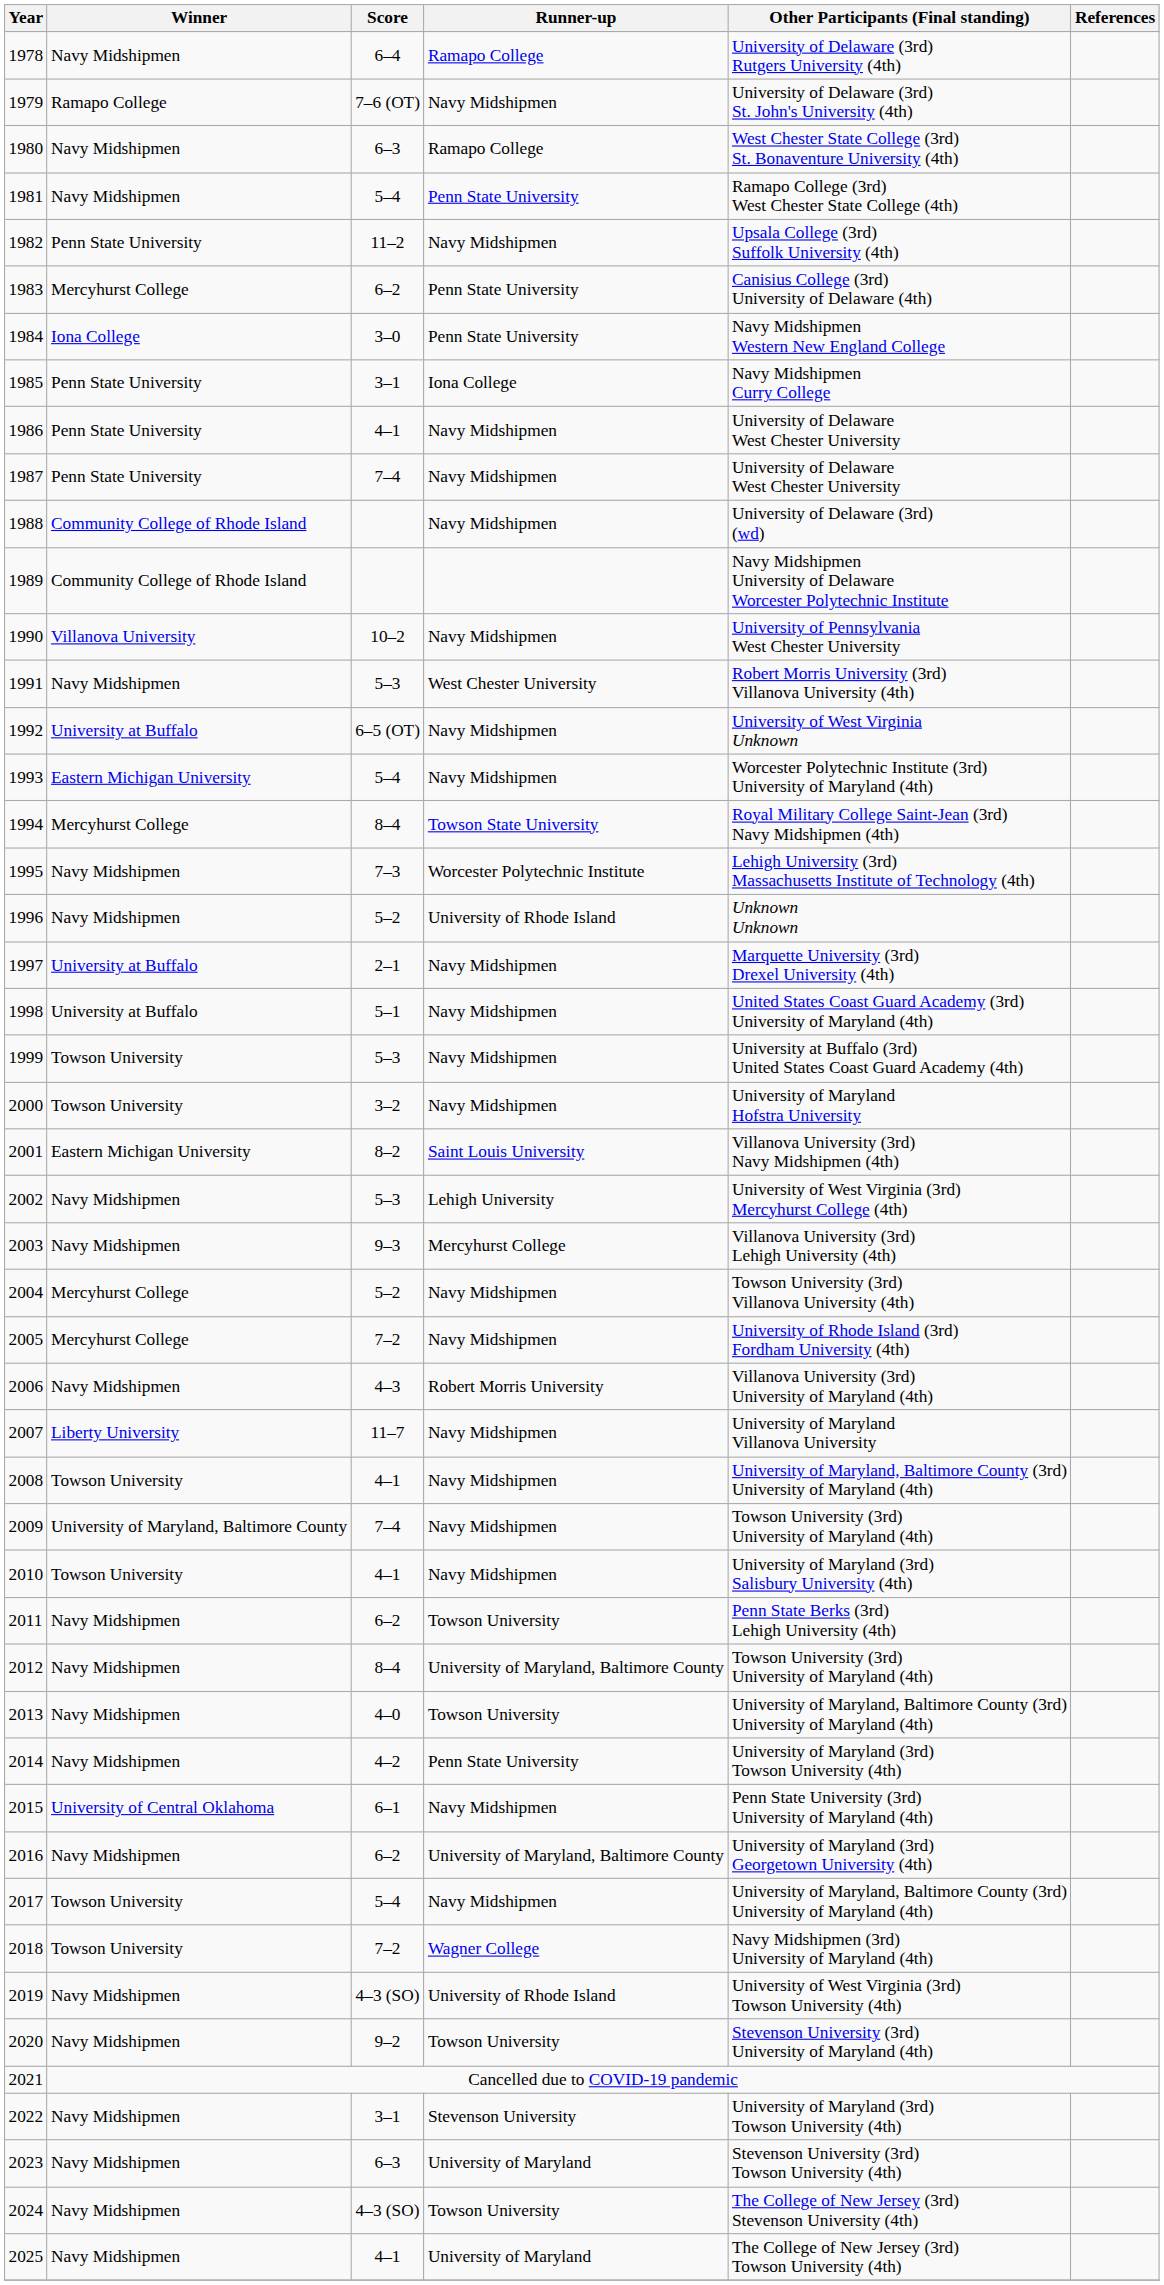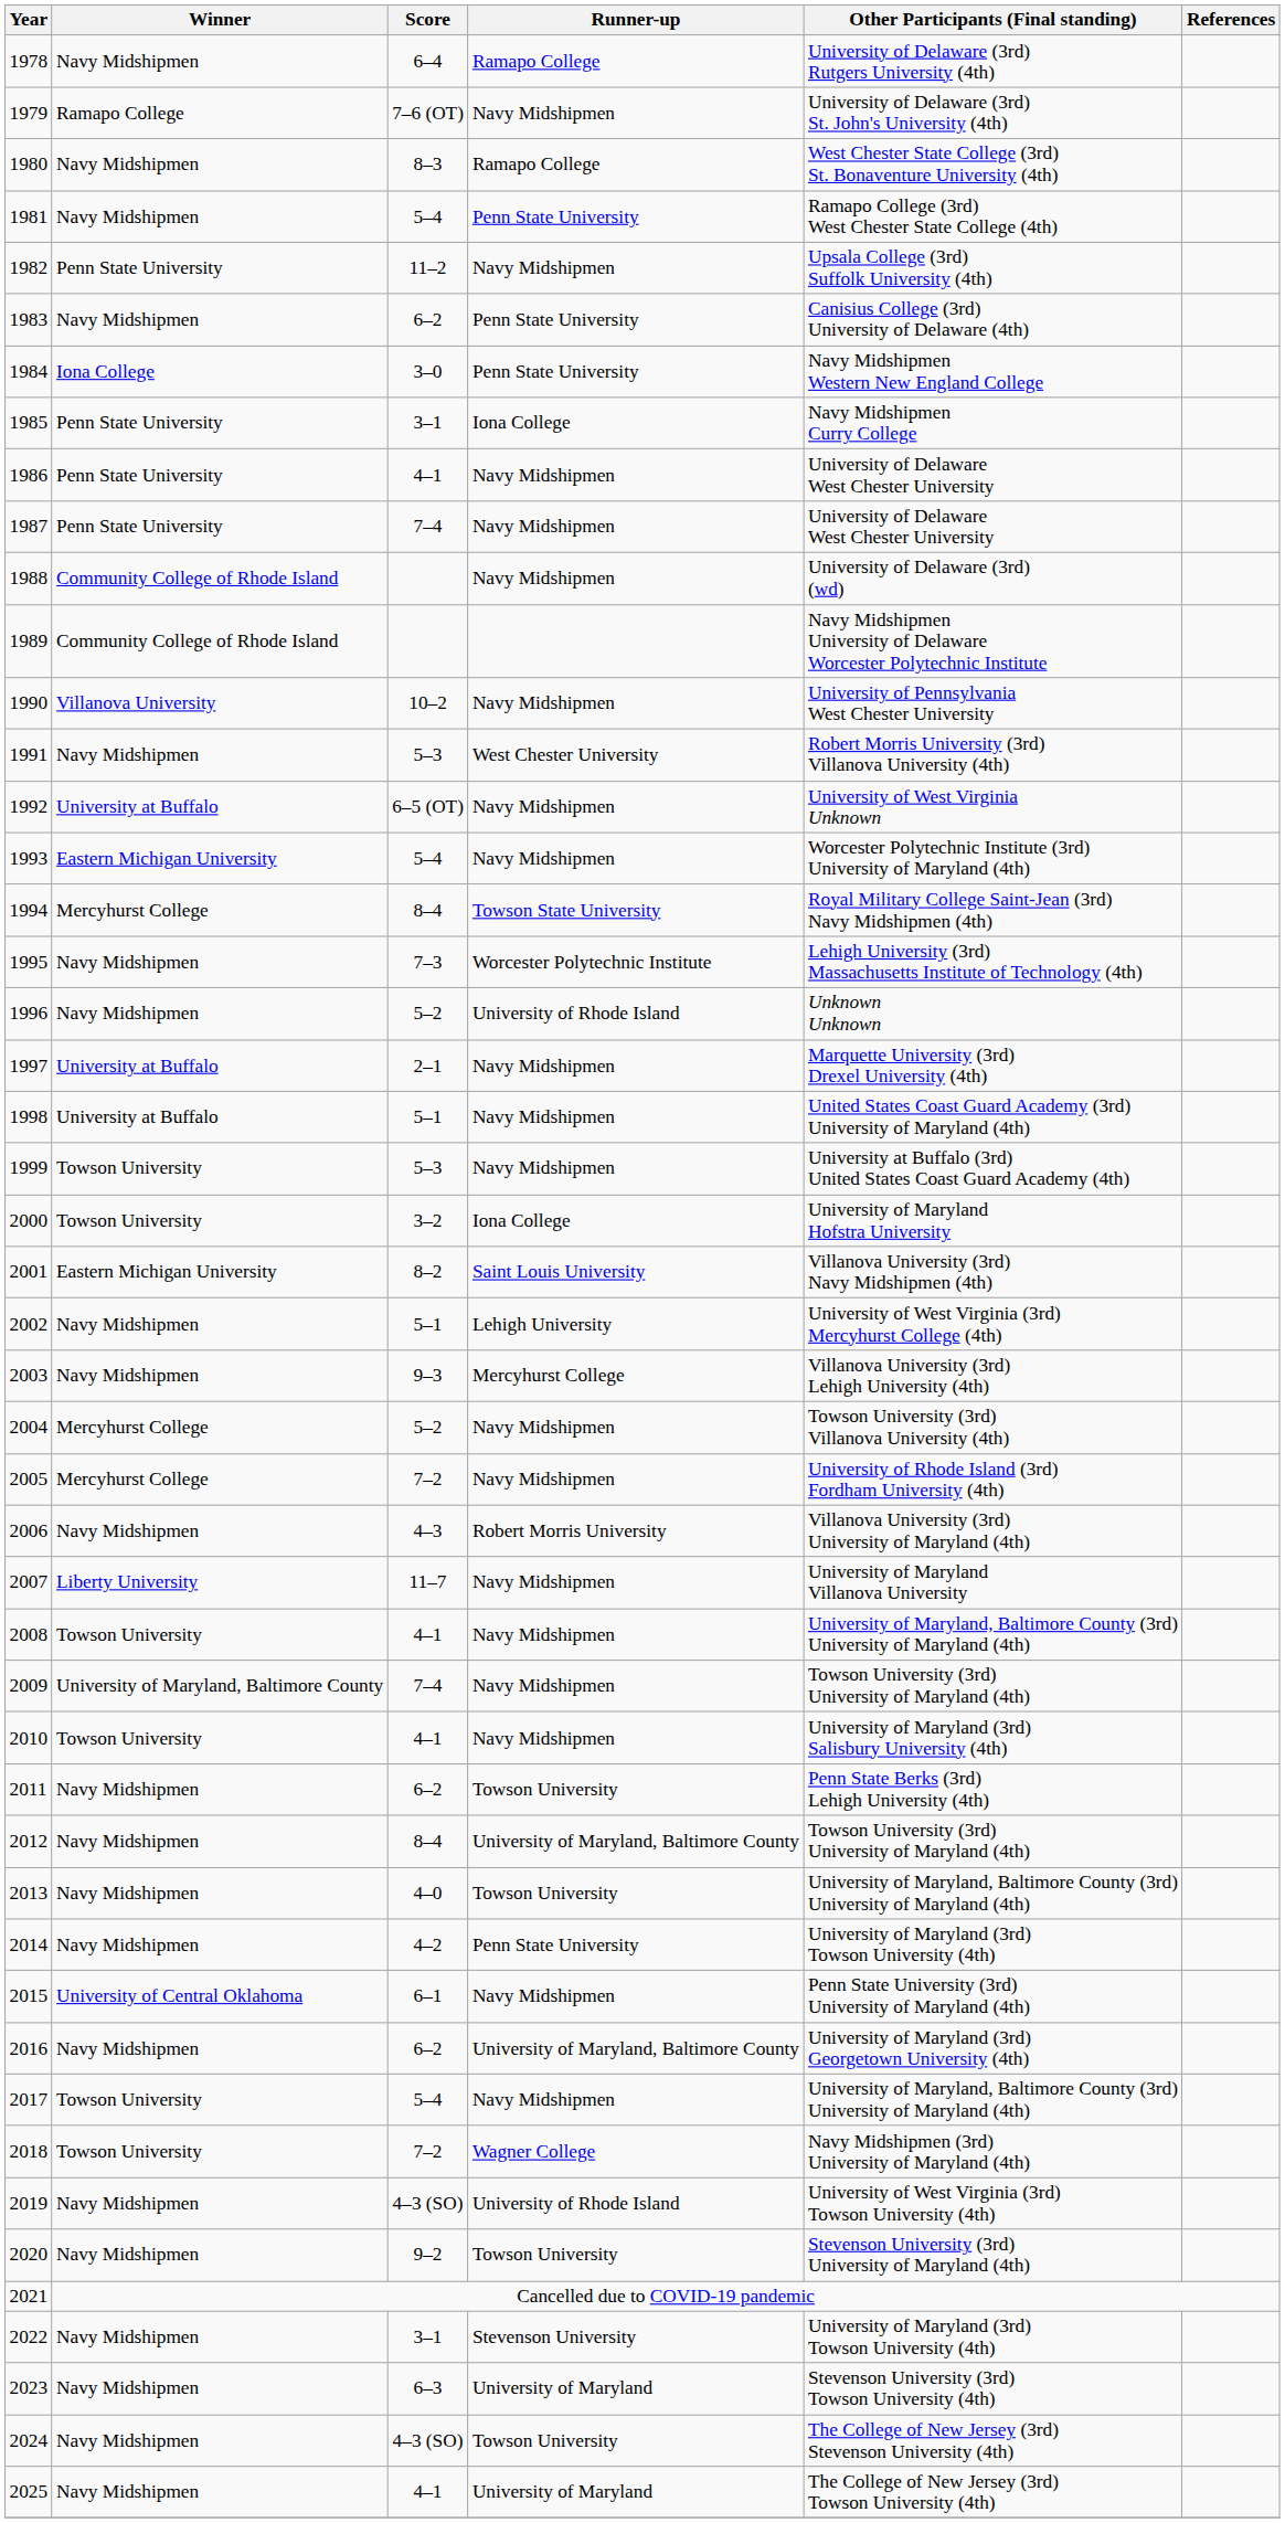 <table class="wikitable">
 <tr>
 <th>Year</th>
 <th>Winner</th>
 <th>Score</th>
 <th>Runner-up</th>
 <th>Other Participants (Final standing)</th>
 <th>References</th>
 </tr>
 <tr>
 <td>1978</td>
 <td>Navy Midshipmen</td>
 <td align=center>6–4</td>
 <td><a href='#'>Ramapo College</a></td>
 <td><a href='#'>University of Delaware</a> (3rd)<br><a href='#'>Rutgers University</a> (4th)</td>
 <td></td>
 </tr>
 <tr>
 <td>1979</td>
 <td>Ramapo College</td>
 <td align=center>7–6 (OT)</td>
 <td>Navy Midshipmen</td>
 <td>University of Delaware (3rd)<br><a href='#'>St. John's University</a> (4th)</td>
 <td></td>
 </tr>
 <tr>
 <td>1980</td>
 <td>Navy Midshipmen</td>
-<td align=center>6–3</td>
+<td align=center>8–3</td>
 <td>Ramapo College</td>
 <td><a href='#'>West Chester State College</a> (3rd)<br><a href='#'>St. Bonaventure University</a> (4th)</td>
 <td></td>
 </tr>
 <tr>
 <td>1981</td>
 <td>Navy Midshipmen</td>
 <td align=center>5–4</td>
 <td><a href='#'>Penn State University</a></td>
 <td>Ramapo College (3rd)<br>West Chester State College (4th)</td>
 <td></td>
 </tr>
 <tr>
 <td>1982</td>
 <td>Penn State University</td>
 <td align=center>11–2</td>
 <td>Navy Midshipmen</td>
 <td><a href='#'>Upsala College</a> (3rd)<br><a href='#'>Suffolk University</a> (4th)</td>
 <td></td>
 </tr>
 <tr>
 <td>1983</td>
-<td>Mercyhurst College</td>
+<td>Navy Midshipmen</td>
 <td align=center>6–2</td>
 <td>Penn State University</td>
 <td><a href='#'>Canisius College</a> (3rd)<br>University of Delaware (4th)</td>
 <td></td>
 </tr>
 <tr>
 <td>1984</td>
 <td><a href='#'>Iona College</a></td>
 <td align=center>3–0</td>
 <td>Penn State University</td>
 <td>Navy Midshipmen<br><a href='#'>Western New England College</a></td>
 <td></td>
 </tr>
 <tr>
 <td>1985</td>
 <td>Penn State University</td>
 <td align=center>3–1</td>
 <td>Iona College</td>
 <td>Navy Midshipmen<br><a href='#'>Curry College</a></td>
 <td></td>
 </tr>
 <tr>
 <td>1986</td>
 <td>Penn State University</td>
 <td align=center>4–1</td>
 <td>Navy Midshipmen</td>
 <td>University of Delaware<br>West Chester University</td>
 <td></td>
 </tr>
 <tr>
 <td>1987</td>
 <td>Penn State University</td>
 <td align=center>7–4</td>
 <td>Navy Midshipmen</td>
 <td>University of Delaware<br>West Chester University</td>
 <td></td>
 </tr>
 <tr>
 <td>1988</td>
 <td><a href='#'>Community College of Rhode Island</a></td>
 <td align=center></td>
 <td>Navy Midshipmen</td>
 <td>University of Delaware (3rd)<br> (<a href='#'>wd</a>)</td>
 <td></td>
 </tr>
 <tr>
 <td>1989</td>
 <td>Community College of Rhode Island</td>
 <td align=center></td>
 <td></td>
 <td>Navy Midshipmen<br>University of Delaware<br><a href='#'>Worcester Polytechnic Institute</a></td>
 <td></td>
 </tr>
 <tr>
 <td>1990</td>
 <td><a href='#'>Villanova University</a></td>
 <td align=center>10–2</td>
 <td>Navy Midshipmen</td>
 <td><a href='#'>University of Pennsylvania</a><br>West Chester University</td>
 <td></td>
 </tr>
 <tr>
 <td>1991</td>
 <td>Navy Midshipmen</td>
 <td align=center>5–3</td>
 <td>West Chester University</td>
 <td><a href='#'>Robert Morris University</a> (3rd)<br>Villanova University (4th)</td>
 <td></td>
 </tr>
 <tr>
 <td>1992</td>
 <td><a href='#'>University at Buffalo</a></td>
 <td align=center>6–5 (OT)</td>
 <td>Navy Midshipmen</td>
 <td><a href='#'>University of West Virginia</a><br><em>Unknown</em></td>
 <td></td>
 </tr>
 <tr>
 <td>1993</td>
 <td><a href='#'>Eastern Michigan University</a></td>
 <td align=center>5–4</td>
 <td>Navy Midshipmen</td>
 <td>Worcester Polytechnic Institute (3rd)<br>University of Maryland (4th)</td>
 <td></td>
 </tr>
 <tr>
 <td>1994</td>
 <td>Mercyhurst College</td>
 <td align=center>8–4</td>
 <td><a href='#'>Towson State University</a></td>
 <td><a href='#'>Royal Military College Saint-Jean</a> (3rd)<br>Navy Midshipmen (4th)</td>
 <td></td>
 </tr>
 <tr>
 <td>1995</td>
 <td>Navy Midshipmen</td>
 <td align=center>7–3</td>
 <td>Worcester Polytechnic Institute</td>
 <td><a href='#'>Lehigh University</a> (3rd)<br><a href='#'>Massachusetts Institute of Technology</a> (4th)</td>
 <td></td>
 </tr>
 <tr>
 <td>1996</td>
 <td>Navy Midshipmen</td>
 <td align=center>5–2</td>
 <td>University of Rhode Island</td>
 <td><em>Unknown</em><br><em>Unknown</em></td>
 <td></td>
 </tr>
 <tr>
 <td>1997</td>
 <td><a href='#'>University at Buffalo</a></td>
 <td align=center>2–1</td>
 <td>Navy Midshipmen</td>
 <td><a href='#'>Marquette University</a> (3rd)<br><a href='#'>Drexel University</a> (4th)</td>
 <td></td>
 </tr>
 <tr>
 <td>1998</td>
 <td>University at Buffalo</td>
 <td align=center>5–1</td>
 <td>Navy Midshipmen</td>
 <td><a href='#'>United States Coast Guard Academy</a> (3rd)<br>University of Maryland (4th)</td>
 <td></td>
 </tr>
 <tr>
 <td>1999</td>
 <td>Towson University</td>
 <td align=center>5–3</td>
 <td>Navy Midshipmen</td>
 <td>University at Buffalo (3rd)<br>United States Coast Guard Academy (4th)</td>
 <td></td>
 </tr>
 <tr>
 <td>2000</td>
 <td>Towson University</td>
 <td align=center>3–2</td>
-<td>Navy Midshipmen</td>
+<td>Iona College</td>
 <td>University of Maryland<br><a href='#'>Hofstra University</a></td>
 <td></td>
 </tr>
 <tr>
 <td>2001</td>
 <td>Eastern Michigan University</td>
 <td align=center>8–2</td>
 <td><a href='#'>Saint Louis University</a></td>
 <td>Villanova University (3rd)<br>Navy Midshipmen (4th)</td>
 <td></td>
 </tr>
 <tr>
 <td>2002</td>
 <td>Navy Midshipmen</td>
-<td align=center>5–3</td>
+<td align=center>5–1</td>
 <td>Lehigh University</td>
 <td>University of West Virginia (3rd)<br><a href='#'>Mercyhurst College</a> (4th)</td>
 <td></td>
 </tr>
 <tr>
 <td>2003</td>
 <td>Navy Midshipmen</td>
 <td align=center>9–3</td>
 <td>Mercyhurst College</td>
 <td>Villanova University (3rd)<br>Lehigh University (4th)</td>
 <td></td>
 </tr>
 <tr>
 <td>2004</td>
 <td>Mercyhurst College</td>
 <td align=center>5–2</td>
 <td>Navy Midshipmen</td>
 <td>Towson University (3rd)<br>Villanova University (4th)</td>
 <td></td>
 </tr>
 <tr>
 <td>2005</td>
 <td>Mercyhurst College</td>
 <td align=center>7–2</td>
 <td>Navy Midshipmen</td>
 <td><a href='#'>University of Rhode Island</a> (3rd)<br><a href='#'>Fordham University</a> (4th)</td>
 <td></td>
 </tr>
 <tr>
 <td>2006</td>
 <td>Navy Midshipmen</td>
 <td align=center>4–3</td>
 <td>Robert Morris University</td>
 <td>Villanova University (3rd)<br>University of Maryland (4th)</td>
 <td></td>
 </tr>
 <tr>
 <td>2007</td>
 <td><a href='#'>Liberty University</a></td>
 <td align=center>11–7</td>
 <td>Navy Midshipmen</td>
 <td>University of Maryland<br>Villanova University</td>
 <td></td>
 </tr>
 <tr>
 <td>2008</td>
 <td>Towson University</td>
 <td align=center>4–1</td>
 <td>Navy Midshipmen</td>
 <td><a href='#'>University of Maryland, Baltimore County</a> (3rd)<br>University of Maryland (4th)</td>
 <td></td>
 </tr>
 <tr>
 <td>2009</td>
 <td>University of Maryland, Baltimore County</td>
 <td align=center>7–4</td>
 <td>Navy Midshipmen</td>
 <td>Towson University (3rd)<br>University of Maryland (4th)</td>
 <td></td>
 </tr>
 <tr>
 <td>2010</td>
 <td>Towson University</td>
 <td align=center>4–1</td>
 <td>Navy Midshipmen</td>
 <td>University of Maryland (3rd)<br><a href='#'>Salisbury University</a> (4th)</td>
 <td></td>
 </tr>
 <tr>
 <td>2011</td>
 <td>Navy Midshipmen</td>
 <td align=center>6–2</td>
 <td>Towson University</td>
 <td><a href='#'>Penn State Berks</a> (3rd)<br>Lehigh University (4th)</td>
 <td></td>
 </tr>
 <tr>
 <td>2012</td>
 <td>Navy Midshipmen</td>
 <td align=center>8–4</td>
 <td>University of Maryland, Baltimore County</td>
 <td>Towson University (3rd)<br>University of Maryland (4th)</td>
 <td></td>
 </tr>
 <tr>
 <td>2013</td>
 <td>Navy Midshipmen</td>
 <td align=center>4–0</td>
 <td>Towson University</td>
 <td>University of Maryland, Baltimore County (3rd)<br>University of Maryland (4th)</td>
 <td></td>
 </tr>
 <tr>
 <td>2014</td>
 <td>Navy Midshipmen</td>
 <td align=center>4–2</td>
 <td>Penn State University</td>
 <td>University of Maryland (3rd)<br>Towson University (4th)</td>
 <td></td>
 </tr>
 <tr>
 <td>2015</td>
 <td><a href='#'>University of Central Oklahoma</a></td>
 <td align=center>6–1</td>
 <td>Navy Midshipmen</td>
 <td>Penn State University (3rd)<br>University of Maryland (4th)</td>
 <td></td>
 </tr>
 <tr>
 <td>2016</td>
 <td>Navy Midshipmen</td>
 <td align=center>6–2</td>
 <td>University of Maryland, Baltimore County</td>
 <td>University of Maryland (3rd)<br><a href='#'>Georgetown University</a> (4th)</td>
 <td></td>
 </tr>
 <tr>
 <td>2017</td>
 <td>Towson University</td>
 <td align=center>5–4</td>
 <td>Navy Midshipmen</td>
 <td>University of Maryland, Baltimore County (3rd)<br>University of Maryland (4th)</td>
 <td></td>
 </tr>
 <tr>
 <td>2018</td>
 <td>Towson University</td>
 <td align=center>7–2</td>
 <td><a href='#'>Wagner College</a></td>
 <td>Navy Midshipmen (3rd)<br>University of Maryland (4th)</td>
 <td></td>
 </tr>
 <tr>
 <td>2019</td>
 <td>Navy Midshipmen</td>
 <td align=center>4–3 (SO)</td>
 <td>University of Rhode Island</td>
 <td>University of West Virginia (3rd)<br>Towson University (4th)</td>
 <td> </td>
 </tr>
 <tr>
 <td>2020</td>
 <td>Navy Midshipmen</td>
 <td align=center>9–2</td>
 <td>Towson University</td>
 <td><a href='#'>Stevenson University</a> (3rd)<br>University of Maryland (4th)</td>
 <td></td>
 </tr>
 <tr>
 <td>2021</td>
 <td align=center colspan=5>Cancelled due to <a href='#'>COVID-19 pandemic</a></td>
 </tr>
 <tr>
 <td>2022</td>
 <td>Navy Midshipmen</td>
 <td align=center>3–1</td>
 <td>Stevenson University</td>
 <td>University of Maryland (3rd)<br>Towson University (4th)</td>
 <td></td>
 </tr>
 <tr>
 <td>2023</td>
 <td>Navy Midshipmen</td>
 <td align=center>6–3</td>
 <td>University of Maryland</td>
 <td>Stevenson University (3rd)<br>Towson University (4th)</td>
 <td></td>
 </tr>
 <tr>
 <td>2024</td>
 <td>Navy Midshipmen</td>
 <td align=center>4–3 (SO)</td>
 <td>Towson University</td>
 <td><a href='#'>The College of New Jersey</a> (3rd)<br>Stevenson University (4th)</td>
 <td></td>
 </tr>
 <tr>
 <td>2025</td>
 <td>Navy Midshipmen</td>
 <td align=center>4–1</td>
 <td>University of Maryland</td>
 <td>The College of New Jersey (3rd)<br>Towson University (4th)</td>
 <td></td>
 </tr>
 <tr>
 </tr>
 </table>
